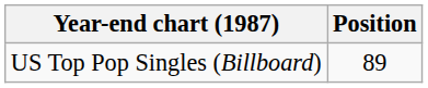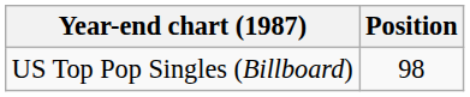 <table class="wikitable">
 <tr>
 <th>Year-end chart (1987)</th>
 <th>Position</th>
 </tr>
 <tr>
 <td>US Top Pop Singles (<em>Billboard</em>)</td>
-<td style="text-align:center;">89</td>
+<td style="text-align:center;">98</td>
 </tr>
 </table>
